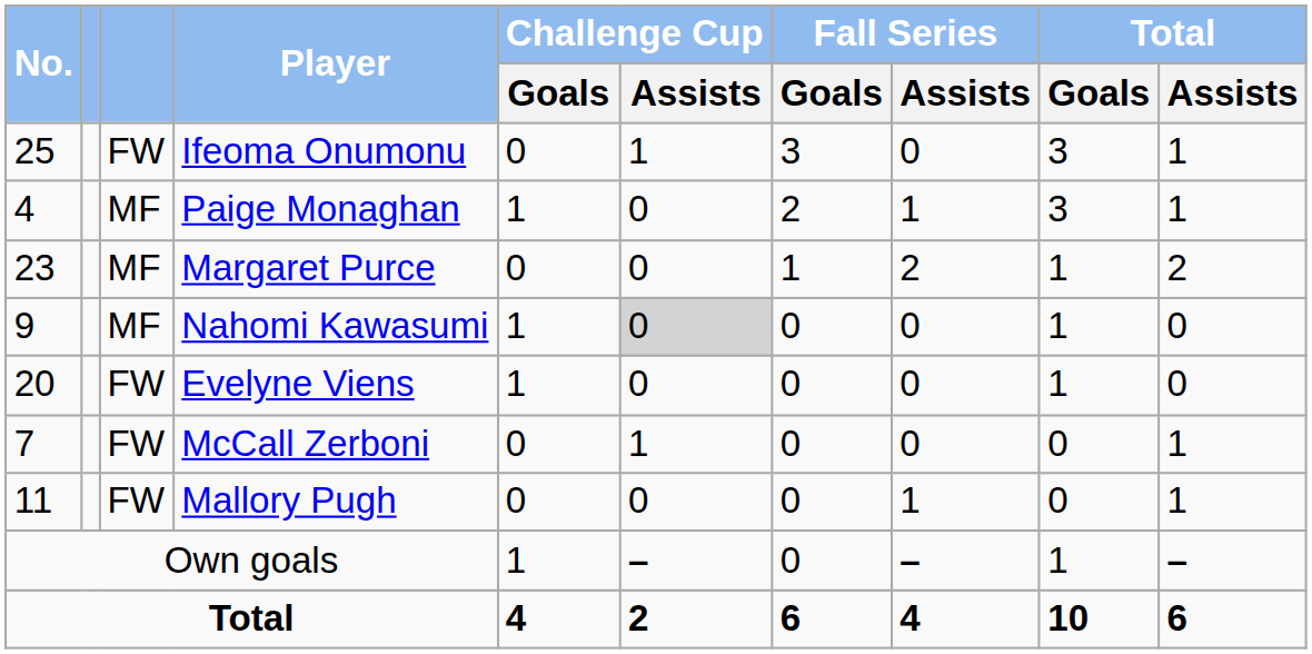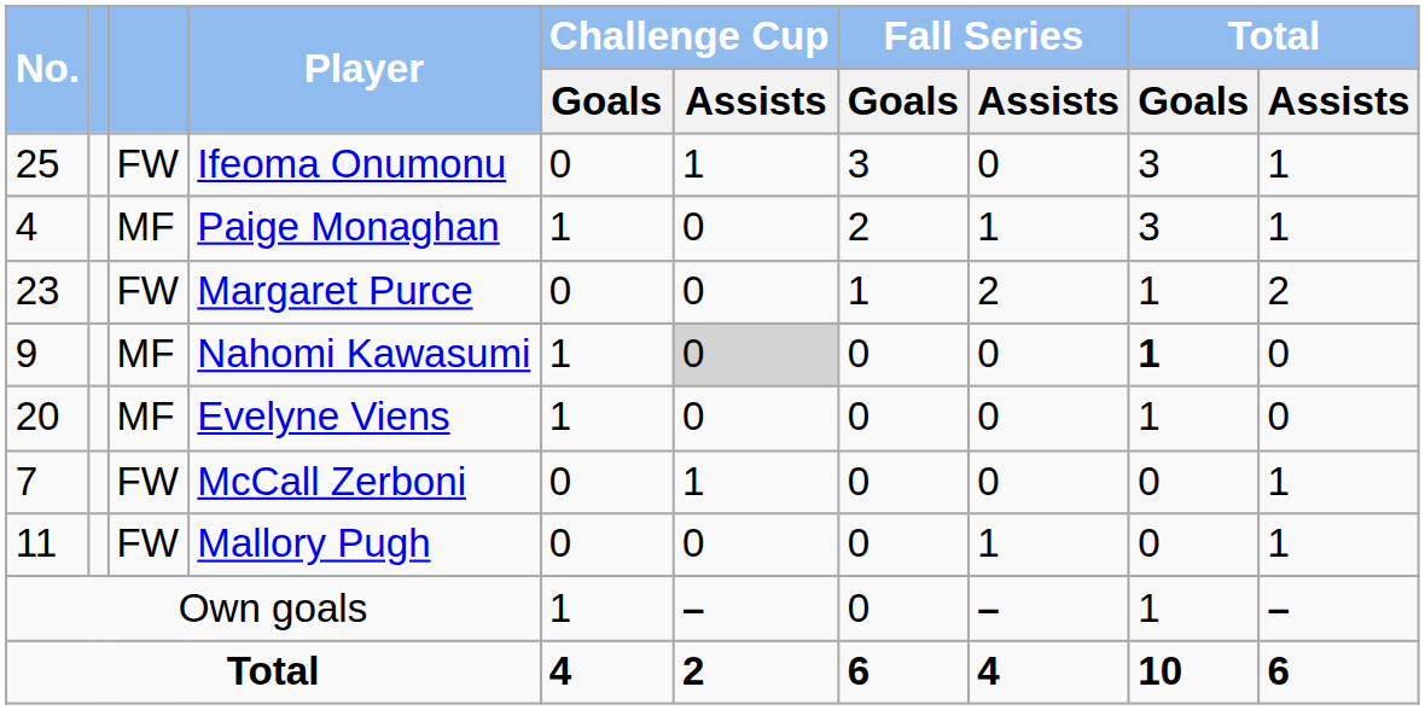 <table class="wikitable sortable">
 <tr>
 <th rowspan="2" style="background:#90bbee; color:white;"><strong>No.</strong></th>
 <th rowspan="2" style="background:#90bbee; color:white;"><strong></strong></th>
 <th rowspan="2" style="background:#90bbee; color:white;"><strong></strong></th>
 <th rowspan="2" style="background:#90bbee; color:white;"><strong>Player</strong></th>
 <th colspan="2" style="background:#90bbee; color:white;"><strong>Challenge Cup</strong></th>
 <th colspan="2" style="background:#90bbee; color:white;"><strong>Fall Series</strong></th>
 <th colspan="2" style="background:#90bbee; color:white;"><strong>Total</strong></th>
 </tr>
 <tr>
 <th><strong>Goals</strong></th>
 <th><strong>Assists</strong></th>
 <th><strong>Goals</strong></th>
 <th><strong>Assists</strong></th>
 <th><strong>Goals</strong></th>
 <th><strong>Assists</strong></th>
 </tr>
 <tr>
 <td>25</td>
 <td></td>
 <td>FW</td>
 <td><a href='#'>Ifeoma Onumonu</a></td>
 <td>0</td>
 <td>1</td>
 <td>3</td>
 <td>0</td>
 <td>3</td>
 <td>1</td>
 </tr>
 <tr>
 <td>4</td>
 <td></td>
 <td>MF</td>
 <td><a href='#'>Paige Monaghan</a></td>
 <td>1</td>
 <td>0</td>
 <td>2</td>
 <td>1</td>
 <td>3</td>
 <td>1</td>
 </tr>
 <tr>
 <td>23</td>
 <td></td>
-<td>MF</td>
+<td>FW</td>
 <td><a href='#'>Margaret Purce</a></td>
 <td>0</td>
 <td>0</td>
 <td>1</td>
 <td>2</td>
 <td>1</td>
 <td>2</td>
 </tr>
 <tr>
 <td>9</td>
 <td></td>
 <td>MF</td>
 <td><a href='#'>Nahomi Kawasumi</a></td>
 <td>1</td>
 <td style="background: lightgrey;">0</td>
 <td>0</td>
 <td>0</td>
-<td>1</td>
+<td><strong>1</strong></td>
 <td>0</td>
 </tr>
 <tr>
 <td>20</td>
 <td></td>
-<td>FW</td>
+<td>MF</td>
 <td><a href='#'>Evelyne Viens</a></td>
 <td>1</td>
 <td>0</td>
 <td>0</td>
 <td>0</td>
 <td>1</td>
 <td>0</td>
 </tr>
 <tr>
 <td>7</td>
 <td></td>
 <td>FW</td>
 <td><a href='#'>McCall Zerboni</a></td>
 <td>0</td>
 <td>1</td>
 <td>0</td>
 <td>0</td>
 <td>0</td>
 <td>1</td>
 </tr>
 <tr>
 <td>11</td>
 <td></td>
 <td>FW</td>
 <td><a href='#'>Mallory Pugh</a></td>
 <td>0</td>
 <td>0</td>
 <td>0</td>
 <td>1</td>
 <td>0</td>
 <td>1</td>
 </tr>
 <tr>
 <td colspan=4 style="text-align:center;">Own goals</td>
 <td>1</td>
 <td><strong>–</strong></td>
 <td>0</td>
 <td><strong>–</strong></td>
 <td>1</td>
 <td><strong>–</strong></td>
 </tr>
 <tr>
 <td colspan=4 style="text-align:center;"><strong>Total</strong></td>
 <td><strong>4</strong></td>
 <td><strong>2</strong></td>
 <td><strong>6</strong></td>
 <td><strong>4</strong></td>
 <td><strong>10</strong></td>
 <td><strong>6</strong></td>
 </tr>
 </table>
